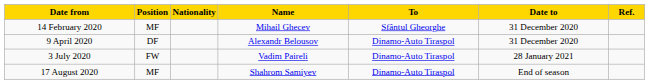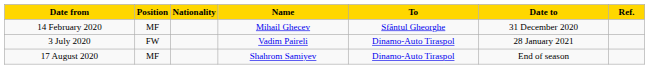 <table class="wikitable" style="text-align:center; font-size:90%; ">
 <tr>
 <th style="background:gold; color:black; width:200px;">Date from</th>
 <th style="background:gold; color:black; width:50px;">Position</th>
 <th style="background:gold; color:black; width:50px;">Nationality</th>
 <th style="background:gold; color:black; width:200px;">Name</th>
 <th style="background:gold; color:black; width:200px;">To</th>
 <th style="background:gold; color:black; width:200px;">Date to</th>
 <th style="background:gold; color:black; width:50px;">Ref.</th>
 </tr>
 <tr>
 <td>14 February 2020</td>
 <td>MF</td>
 <td></td>
 <td><a href='#'>Mihail Ghecev</a></td>
 <td><a href='#'>Sfântul Gheorghe</a></td>
-<td>31 December 2020</td>
-<td></td>
-</tr>
-<tr>
-<td>9 April 2020</td>
-<td>DF</td>
-<td></td>
-<td><a href='#'>Alexandr Belousov</a></td>
-<td><a href='#'>Dinamo-Auto Tiraspol</a></td>
 <td>31 December 2020</td>
 <td></td>
 </tr>
 <tr>
 <td>3 July 2020</td>
 <td>FW</td>
 <td></td>
 <td><a href='#'>Vadim Paireli</a></td>
 <td><a href='#'>Dinamo-Auto Tiraspol</a></td>
 <td>28 January 2021</td>
 <td></td>
 </tr>
 <tr>
 <td>17 August 2020</td>
 <td>MF</td>
 <td></td>
 <td><a href='#'>Shahrom Samiyev</a></td>
 <td><a href='#'>Dinamo-Auto Tiraspol</a></td>
 <td>End of season</td>
 <td></td>
 </tr>
 </table>
